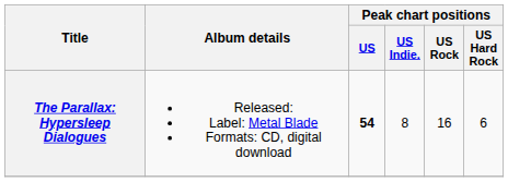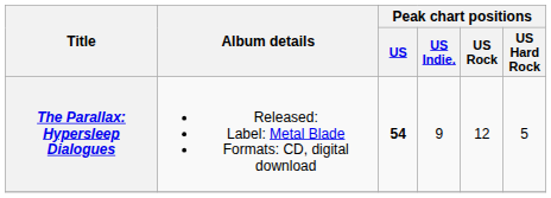 <table class="wikitable plainrowheaders" style="text-align:center;">
 <tr>
 <th scope="col" rowspan="2" style="width:12em;">Title</th>
 <th scope="col" rowspan="2" style="width:18em;">Album details</th>
 <th scope="col" colspan="10">Peak chart positions</th>
 </tr>
 <tr>
 <th scope="col" style="width:3em;font-size:90%;"><a href='#'>US</a><br></th>
 <th scope="col" style="width:3em;font-size:90%;"><a href='#'>US<br>Indie.</a><br></th>
 <th scope="col" style="width:3em;font-size:90%;">US<br>Rock<br></th>
 <th scope="col" style="width:3em;font-size:90%;">US<br>Hard Rock<br></th>
 </tr>
 <tr>
 <th scope="row"><em><a href='#'>The Parallax: Hypersleep Dialogues</a></em></th>
 <td><br><ul><li>Released: </li><li>Label: <a href='#'>Metal Blade</a></li><li>Formats: CD, digital download</li></ul></td>
 <td><strong>54</strong></td>
-<td>8</td>
-<td>16</td>
-<td>6</td>
+<td>9</td>
+<td>12</td>
+<td>5</td>
 </tr>
 <tr>
 </tr>
 </table>
